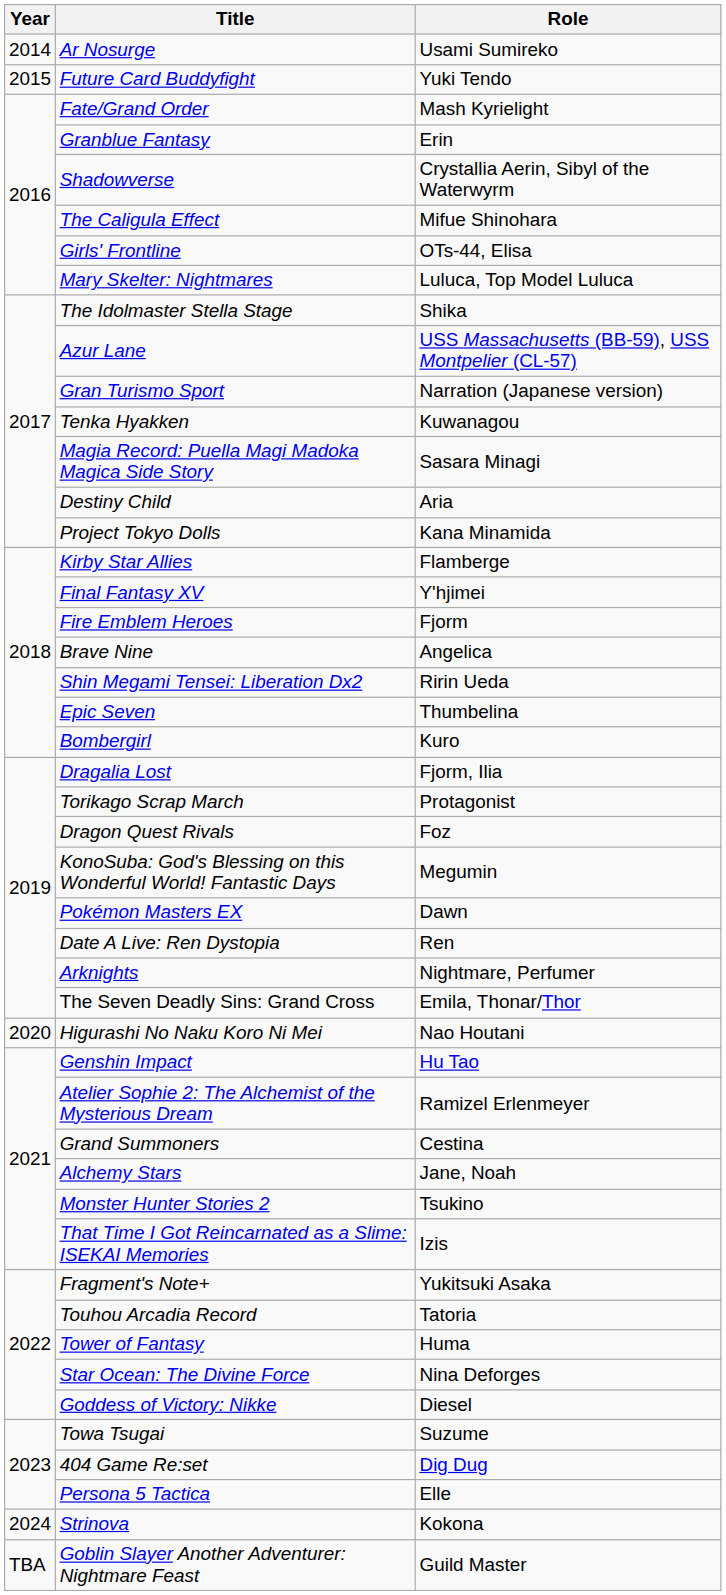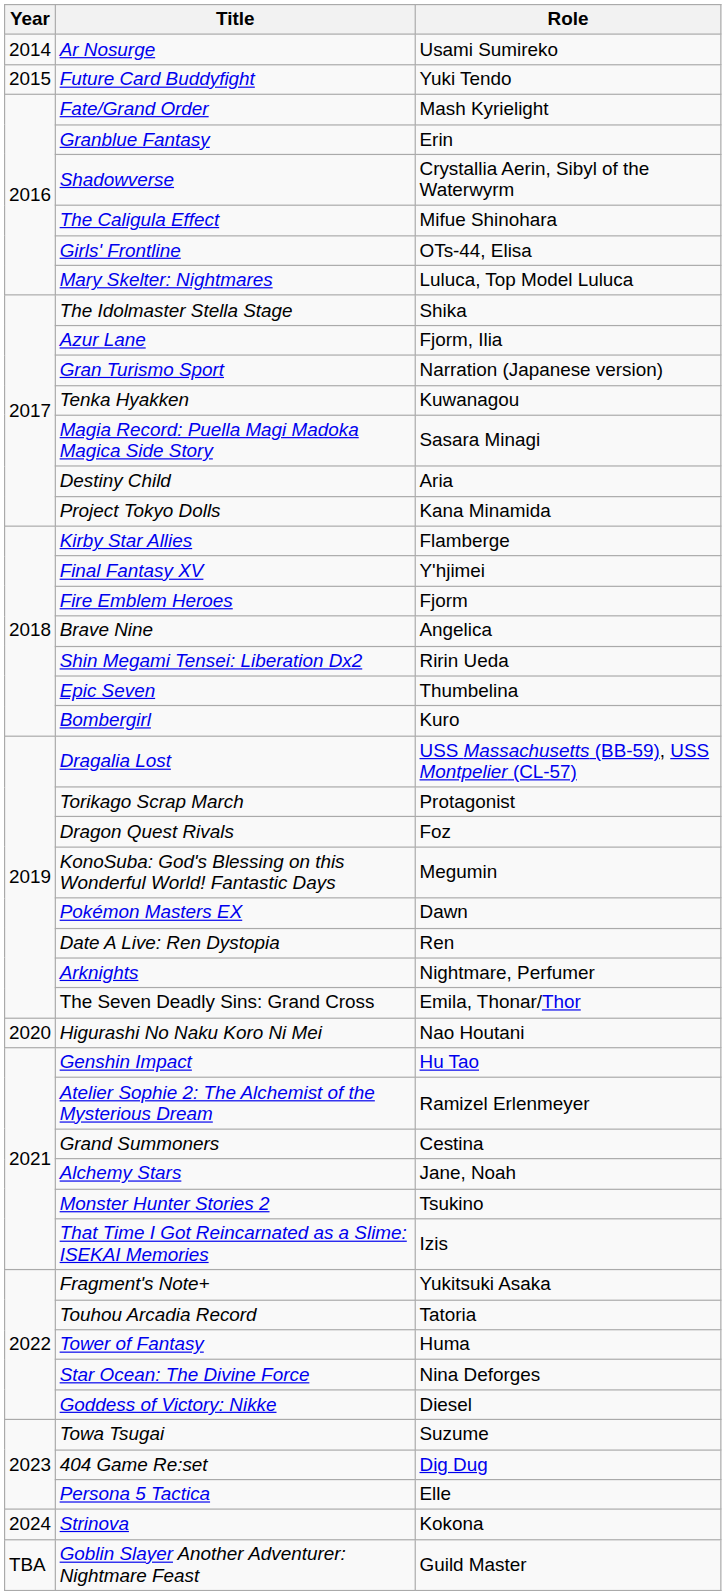 <table class="wikitable">
 <tr>
 <th>Year</th>
 <th>Title</th>
 <th>Role</th>
 </tr>
 <tr>
 <td>2014</td>
 <td><em><a href='#'>Ar Nosurge</a></em></td>
 <td>Usami Sumireko</td>
 </tr>
 <tr>
 <td>2015</td>
 <td><em><a href='#'>Future Card Buddyfight</a></em></td>
 <td>Yuki Tendo</td>
 </tr>
 <tr>
 <td rowspan="6">2016</td>
 <td><em><a href='#'>Fate/Grand Order</a></em></td>
 <td>Mash Kyrielight</td>
 </tr>
 <tr>
 <td><em><a href='#'>Granblue Fantasy</a></em></td>
 <td>Erin</td>
 </tr>
 <tr>
 <td><em><a href='#'>Shadowverse</a></em></td>
 <td>Crystallia Aerin, Sibyl of the Waterwyrm</td>
 </tr>
 <tr>
 <td><em><a href='#'>The Caligula Effect</a></em></td>
 <td>Mifue Shinohara</td>
 </tr>
 <tr>
 <td><em><a href='#'>Girls' Frontline</a></em></td>
 <td>OTs-44, Elisa</td>
 </tr>
 <tr>
 <td><em><a href='#'>Mary Skelter: Nightmares</a></em></td>
 <td>Luluca, Top Model Luluca</td>
 </tr>
 <tr>
 <td rowspan="7">2017</td>
 <td><em>The Idolmaster Stella Stage</em></td>
 <td>Shika</td>
 </tr>
 <tr>
 <td><em><a href='#'>Azur Lane</a></em></td>
-<td><a href='#'>USS <em>Massachusetts</em> (BB-59)</a>, <a href='#'>USS <em>Montpelier</em> (CL-57)</a></td>
+<td>Fjorm, Ilia</td>
 </tr>
 <tr>
 <td><em><a href='#'>Gran Turismo Sport</a></em></td>
 <td>Narration (Japanese version)</td>
 </tr>
 <tr>
 <td><em>Tenka Hyakken</em></td>
 <td>Kuwanagou</td>
 </tr>
 <tr>
 <td><em><a href='#'>Magia Record: Puella Magi Madoka Magica Side Story</a></em></td>
 <td>Sasara Minagi</td>
 </tr>
 <tr>
 <td><em>Destiny Child</em></td>
 <td>Aria</td>
 </tr>
 <tr>
 <td><em>Project Tokyo Dolls</em></td>
 <td>Kana Minamida</td>
 </tr>
 <tr>
 <td rowspan="7">2018</td>
 <td><em><a href='#'>Kirby Star Allies</a></em></td>
 <td>Flamberge</td>
 </tr>
 <tr>
 <td><em><a href='#'>Final Fantasy XV</a></em></td>
 <td>Y'hjimei</td>
 </tr>
 <tr>
 <td><em><a href='#'>Fire Emblem Heroes</a></em></td>
 <td>Fjorm</td>
 </tr>
 <tr>
 <td><em>Brave Nine</em></td>
 <td>Angelica</td>
 </tr>
 <tr>
 <td><em><a href='#'>Shin Megami Tensei: Liberation Dx2</a></em></td>
 <td>Ririn Ueda</td>
 </tr>
 <tr>
 <td><em><a href='#'>Epic Seven</a></em></td>
 <td>Thumbelina</td>
 </tr>
 <tr>
 <td><em><a href='#'>Bombergirl</a></em></td>
 <td>Kuro </td>
 </tr>
 <tr>
 <td rowspan="8">2019</td>
 <td><em><a href='#'>Dragalia Lost</a></em></td>
-<td>Fjorm, Ilia</td>
+<td><a href='#'>USS <em>Massachusetts</em> (BB-59)</a>, <a href='#'>USS <em>Montpelier</em> (CL-57)</a></td>
 </tr>
 <tr>
 <td><em>Torikago Scrap March</em></td>
 <td>Protagonist</td>
 </tr>
 <tr>
 <td><em>Dragon Quest Rivals</em></td>
 <td>Foz</td>
 </tr>
 <tr>
 <td><em>KonoSuba: God's Blessing on this Wonderful World! Fantastic Days</em></td>
 <td>Megumin</td>
 </tr>
 <tr>
 <td><em><a href='#'>Pokémon Masters EX</a></em></td>
 <td>Dawn</td>
 </tr>
 <tr>
 <td><em>Date A Live: Ren Dystopia</em></td>
 <td>Ren</td>
 </tr>
 <tr>
 <td><em><a href='#'>Arknights</a></em></td>
 <td>Nightmare, Perfumer</td>
 </tr>
 <tr>
 <td>The Seven Deadly Sins: Grand Cross</td>
 <td>Emila, Thonar/<a href='#'>Thor</a></td>
 </tr>
 <tr>
 <td rowspan="1">2020</td>
 <td><em>Higurashi No Naku Koro Ni Mei</em></td>
 <td>Nao Houtani</td>
 </tr>
 <tr>
 <td rowspan="6">2021</td>
 <td><em><a href='#'>Genshin Impact</a></em></td>
 <td><a href='#'>Hu Tao</a></td>
 </tr>
 <tr>
 <td><em><a href='#'>Atelier Sophie 2: The Alchemist of the Mysterious Dream</a></em></td>
 <td>Ramizel Erlenmeyer</td>
 </tr>
 <tr>
 <td><em>Grand Summoners</em></td>
 <td>Cestina</td>
 </tr>
 <tr>
 <td><em><a href='#'>Alchemy Stars</a></em></td>
 <td>Jane, Noah</td>
 </tr>
 <tr>
 <td><em><a href='#'>Monster Hunter Stories 2</a></em></td>
 <td>Tsukino</td>
 </tr>
 <tr>
 <td><em><a href='#'>That Time I Got Reincarnated as a Slime: ISEKAI Memories</a></em></td>
 <td>Izis</td>
 </tr>
 <tr>
 <td rowspan="5">2022</td>
 <td><em>Fragment's Note+</em></td>
 <td>Yukitsuki Asaka</td>
 </tr>
 <tr>
 <td><em>Touhou Arcadia Record</em></td>
 <td>Tatoria</td>
 </tr>
 <tr>
 <td><em><a href='#'>Tower of Fantasy</a></em></td>
 <td>Huma</td>
 </tr>
 <tr>
 <td><em><a href='#'>Star Ocean: The Divine Force</a></em></td>
 <td>Nina Deforges</td>
 </tr>
 <tr>
 <td><em><a href='#'>Goddess of Victory: Nikke</a></em></td>
 <td>Diesel</td>
 </tr>
 <tr>
 <td rowspan="3">2023</td>
 <td><em>Towa Tsugai</em></td>
 <td>Suzume</td>
 </tr>
 <tr>
 <td><em>404 Game Re:set</em></td>
 <td><a href='#'>Dig Dug</a></td>
 </tr>
 <tr>
 <td><em><a href='#'>Persona 5 Tactica</a></em></td>
 <td>Elle</td>
 </tr>
 <tr>
 <td>2024</td>
 <td><em><a href='#'>Strinova</a></em></td>
 <td>Kokona</td>
 </tr>
 <tr>
 <td rowspan="1">TBA</td>
 <td><em><a href='#'>Goblin Slayer</a> Another Adventurer: Nightmare Feast</em></td>
 <td>Guild Master</td>
 </tr>
 </table>
